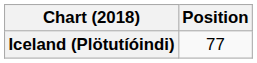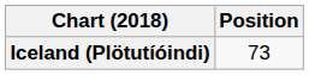 <table class="wikitable plainrowheaders" style="text-align:center">
 <tr>
 <th scope="col">Chart (2018)</th>
 <th scope="col">Position</th>
 </tr>
 <tr>
 <th scope="row">Iceland (Plötutíóindi)</th>
-<td>77</td>
+<td>73</td>
 </tr>
 </table>
